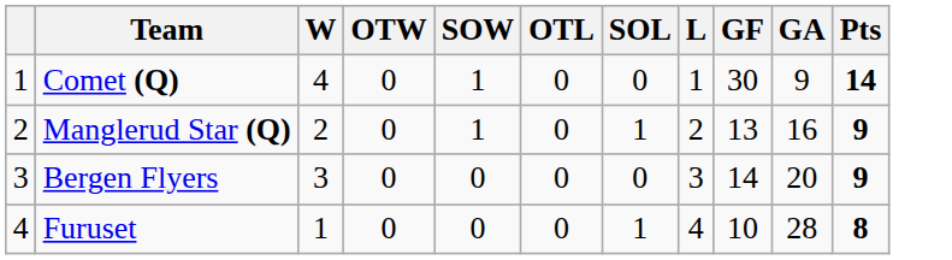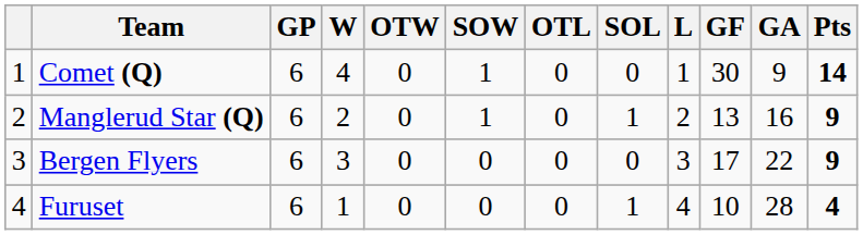 <table class="wikitable sortable" style="text-align:center">
 <tr>
 <th></th>
 <th class="unsortable">Team</th>
+<th class="unsortable">GP</th>
 <th>W</th>
 <th>OTW</th>
 <th>SOW</th>
 <th>OTL</th>
 <th>SOL</th>
 <th>L</th>
 <th>GF</th>
 <th>GA</th>
 <th>Pts</th>
 </tr>
 <tr>
 <td>1</td>
 <td align=left><a href='#'>Comet</a> <strong>(Q)</strong></td>
+<td>6</td>
 <td>4</td>
 <td>0</td>
 <td>1</td>
 <td>0</td>
 <td>0</td>
 <td>1</td>
 <td>30</td>
 <td>9</td>
 <td><strong>14</strong></td>
 </tr>
 <tr>
 <td>2</td>
 <td align=left><a href='#'>Manglerud Star</a> <strong>(Q)</strong></td>
+<td>6</td>
 <td>2</td>
 <td>0</td>
 <td>1</td>
 <td>0</td>
 <td>1</td>
 <td>2</td>
 <td>13</td>
 <td>16</td>
 <td><strong>9</strong></td>
 </tr>
 <tr>
 <td>3</td>
 <td align=left><a href='#'>Bergen Flyers</a></td>
+<td>6</td>
 <td>3</td>
 <td>0</td>
 <td>0</td>
 <td>0</td>
 <td>0</td>
 <td>3</td>
-<td>14</td>
-<td>20</td>
+<td>17</td>
+<td>22</td>
 <td><strong>9</strong></td>
 </tr>
 <tr>
 <td>4</td>
 <td align=left><a href='#'>Furuset</a></td>
+<td>6</td>
 <td>1</td>
 <td>0</td>
 <td>0</td>
 <td>0</td>
 <td>1</td>
 <td>4</td>
 <td>10</td>
 <td>28</td>
-<td><strong>8</strong></td>
+<td><strong>4</strong></td>
 </tr>
 </table>
